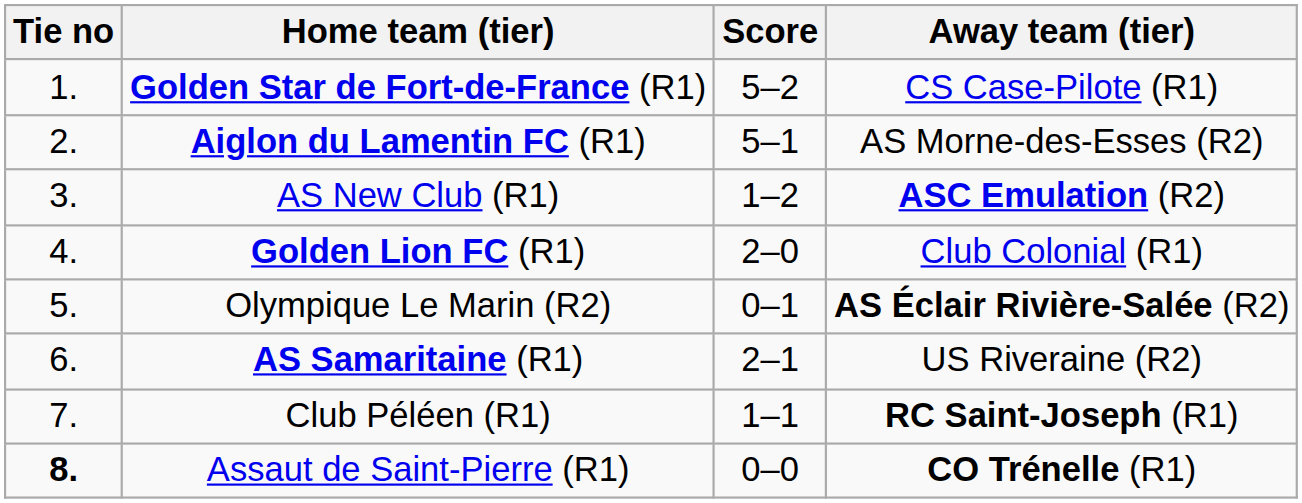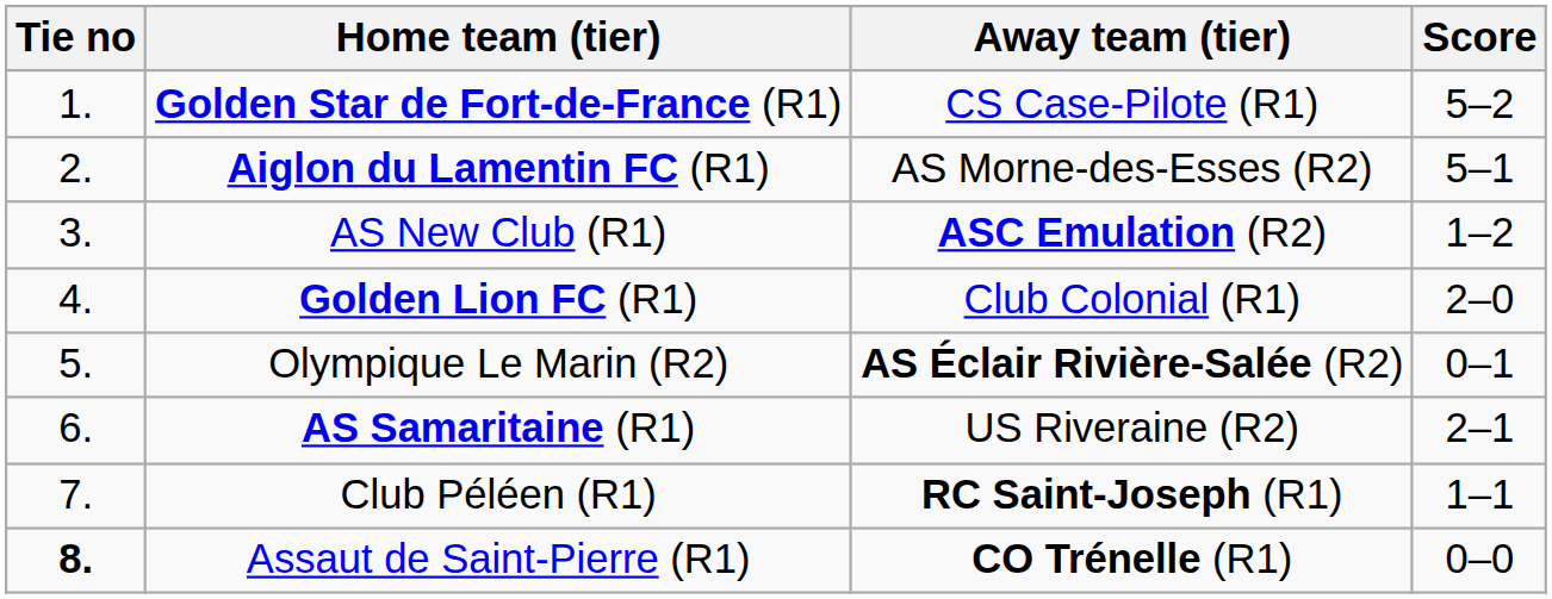 <table class="wikitable" style="text-align: center">
 <tr>
 <th>Tie no</th>
 <th>Home team (tier)</th>
+<th>Away team (tier)</th>
 <th>Score</th>
-<th>Away team (tier)</th>
 </tr>
 <tr>
 <td>1.</td>
 <td> <strong><a href='#'>Golden Star de Fort-de-France</a></strong> (R1)</td>
+<td><a href='#'>CS Case-Pilote</a> (R1) </td>
 <td>5–2</td>
-<td><a href='#'>CS Case-Pilote</a> (R1) </td>
 </tr>
 <tr>
 <td>2.</td>
 <td> <strong><a href='#'>Aiglon du Lamentin FC</a></strong> (R1)</td>
+<td>AS Morne-des-Esses (R2) </td>
 <td>5–1</td>
-<td>AS Morne-des-Esses (R2) </td>
 </tr>
 <tr>
 <td>3.</td>
 <td> <a href='#'>AS New Club</a> (R1)</td>
+<td><strong><a href='#'>ASC Emulation</a></strong> (R2) </td>
 <td>1–2</td>
-<td><strong><a href='#'>ASC Emulation</a></strong> (R2) </td>
 </tr>
 <tr>
 <td>4.</td>
 <td> <strong><a href='#'>Golden Lion FC</a></strong> (R1)</td>
+<td><a href='#'>Club Colonial</a> (R1) </td>
 <td>2–0</td>
-<td><a href='#'>Club Colonial</a> (R1) </td>
 </tr>
 <tr>
 <td>5.</td>
 <td> Olympique Le Marin (R2)</td>
+<td><strong>AS Éclair Rivière-Salée</strong> (R2) </td>
 <td>0–1</td>
-<td><strong>AS Éclair Rivière-Salée</strong> (R2) </td>
 </tr>
 <tr>
 <td>6.</td>
 <td> <strong><a href='#'>AS Samaritaine</a></strong> (R1)</td>
+<td>US Riveraine (R2) </td>
 <td>2–1</td>
-<td>US Riveraine (R2) </td>
 </tr>
 <tr>
 <td>7.</td>
 <td> Club Péléen (R1)</td>
+<td><strong>RC Saint-Joseph</strong> (R1) </td>
 <td>1–1 </td>
-<td><strong>RC Saint-Joseph</strong> (R1) </td>
 </tr>
 <tr>
 <td><strong>8.</strong></td>
 <td> <a href='#'>Assaut de Saint-Pierre</a> (R1)</td>
+<td><strong>CO Trénelle</strong> (R1) </td>
 <td>0–0 </td>
-<td><strong>CO Trénelle</strong> (R1) </td>
 </tr>
 </table>
